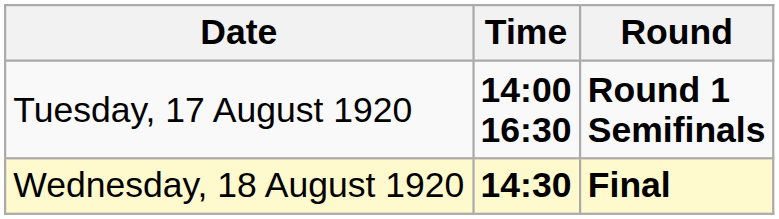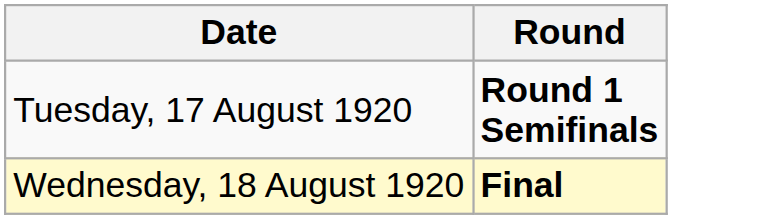 <table class="wikitable">
 <tr>
 <th>Date</th>
-<th>Time</th>
 <th>Round</th>
 </tr>
 <tr>
 <td>Tuesday, 17 August 1920</td>
-<td><strong>14:00</strong><br><strong>16:30</strong></td>
 <td><strong>Round 1</strong><br><strong>Semifinals</strong></td>
 </tr>
 <tr style=background:lemonchiffon>
 <td>Wednesday, 18 August 1920</td>
-<td><strong>14:30</strong></td>
 <td><strong>Final</strong></td>
 </tr>
 </table>
